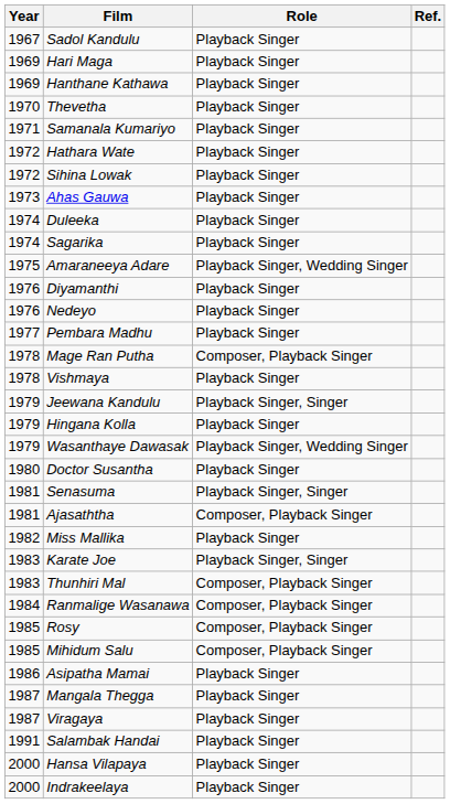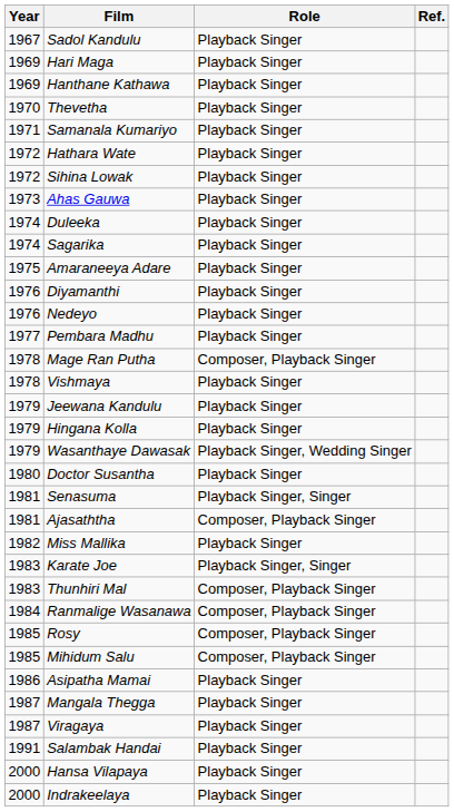 <table class="wikitable">
 <tr>
 <th>Year</th>
 <th>Film</th>
 <th>Role</th>
 <th>Ref.</th>
 </tr>
 <tr>
 <td>1967</td>
 <td><em>Sadol Kandulu</em></td>
 <td>Playback Singer</td>
 <td></td>
 </tr>
 <tr>
 <td>1969</td>
 <td><em>Hari Maga</em></td>
 <td>Playback Singer</td>
 <td></td>
 </tr>
 <tr>
 <td>1969</td>
 <td><em>Hanthane Kathawa</em></td>
 <td>Playback Singer</td>
 <td></td>
 </tr>
 <tr>
 <td>1970</td>
 <td><em>Thevetha</em></td>
 <td>Playback Singer</td>
 <td></td>
 </tr>
 <tr>
 <td>1971</td>
 <td><em>Samanala Kumariyo</em></td>
 <td>Playback Singer</td>
 <td></td>
 </tr>
 <tr>
 <td>1972</td>
 <td><em>Hathara Wate</em></td>
 <td>Playback Singer</td>
 <td></td>
 </tr>
 <tr>
 <td>1972</td>
 <td><em>Sihina Lowak</em></td>
 <td>Playback Singer</td>
 <td></td>
 </tr>
 <tr>
 <td>1973</td>
 <td><em><a href='#'>Ahas Gauwa</a></em></td>
 <td>Playback Singer</td>
 <td></td>
 </tr>
 <tr>
 <td>1974</td>
 <td><em>Duleeka</em></td>
 <td>Playback Singer</td>
 <td></td>
 </tr>
 <tr>
 <td>1974</td>
 <td><em>Sagarika</em></td>
 <td>Playback Singer</td>
 <td></td>
 </tr>
 <tr>
 <td>1975</td>
 <td><em>Amaraneeya Adare</em></td>
-<td>Playback Singer, Wedding Singer</td>
+<td>Playback Singer</td>
 <td></td>
 </tr>
 <tr>
 <td>1976</td>
 <td><em>Diyamanthi</em></td>
 <td>Playback Singer</td>
 <td></td>
 </tr>
 <tr>
 <td>1976</td>
 <td><em>Nedeyo</em></td>
 <td>Playback Singer</td>
 <td></td>
 </tr>
 <tr>
 <td>1977</td>
 <td><em>Pembara Madhu</em></td>
 <td>Playback Singer</td>
 <td></td>
 </tr>
 <tr>
 <td>1978</td>
 <td><em>Mage Ran Putha</em></td>
 <td>Composer, Playback Singer</td>
 <td></td>
 </tr>
 <tr>
 <td>1978</td>
 <td><em>Vishmaya</em></td>
 <td>Playback Singer</td>
 <td></td>
 </tr>
 <tr>
 <td>1979</td>
 <td><em>Jeewana Kandulu</em></td>
-<td>Playback Singer, Singer</td>
+<td>Playback Singer</td>
 <td></td>
 </tr>
 <tr>
 <td>1979</td>
 <td><em>Hingana Kolla</em></td>
 <td>Playback Singer</td>
 <td></td>
 </tr>
 <tr>
 <td>1979</td>
 <td><em>Wasanthaye Dawasak</em></td>
 <td>Playback Singer, Wedding Singer</td>
 <td></td>
 </tr>
 <tr>
 <td>1980</td>
 <td><em>Doctor Susantha</em></td>
 <td>Playback Singer</td>
 <td></td>
 </tr>
 <tr>
 <td>1981</td>
 <td><em>Senasuma</em></td>
 <td>Playback Singer, Singer</td>
 <td></td>
 </tr>
 <tr>
 <td>1981</td>
 <td><em>Ajasaththa</em></td>
 <td>Composer, Playback Singer</td>
 <td></td>
 </tr>
 <tr>
 <td>1982</td>
 <td><em>Miss Mallika</em></td>
 <td>Playback Singer</td>
 <td></td>
 </tr>
 <tr>
 <td>1983</td>
 <td><em>Karate Joe</em></td>
 <td>Playback Singer, Singer</td>
 <td></td>
 </tr>
 <tr>
 <td>1983</td>
 <td><em>Thunhiri Mal</em></td>
 <td>Composer, Playback Singer</td>
 <td></td>
 </tr>
 <tr>
 <td>1984</td>
 <td><em>Ranmalige Wasanawa</em></td>
 <td>Composer, Playback Singer</td>
 <td></td>
 </tr>
 <tr>
 <td>1985</td>
 <td><em>Rosy</em></td>
 <td>Composer, Playback Singer</td>
 <td></td>
 </tr>
 <tr>
 <td>1985</td>
 <td><em>Mihidum Salu</em></td>
 <td>Composer, Playback Singer</td>
 <td></td>
 </tr>
 <tr>
 <td>1986</td>
 <td><em>Asipatha Mamai</em></td>
 <td>Playback Singer</td>
 <td></td>
 </tr>
 <tr>
 <td>1987</td>
 <td><em>Mangala Thegga</em></td>
 <td>Playback Singer</td>
 <td></td>
 </tr>
 <tr>
 <td>1987</td>
 <td><em>Viragaya</em></td>
 <td>Playback Singer</td>
 <td></td>
 </tr>
 <tr>
 <td>1991</td>
 <td><em>Salambak Handai</em></td>
 <td>Playback Singer</td>
 <td></td>
 </tr>
 <tr>
 <td>2000</td>
 <td><em>Hansa Vilapaya</em></td>
 <td>Playback Singer</td>
 <td></td>
 </tr>
 <tr>
 <td>2000</td>
 <td><em>Indrakeelaya</em></td>
 <td>Playback Singer</td>
 <td></td>
 </tr>
 </table>
